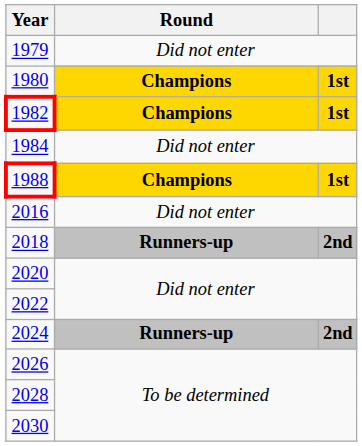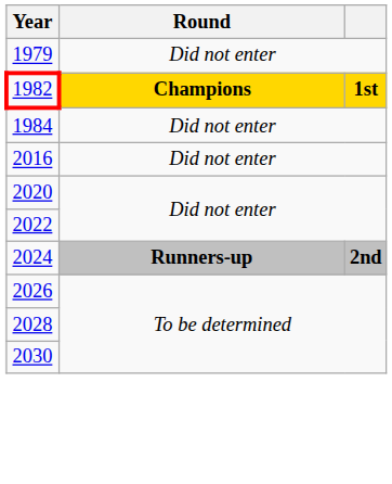 <table class="wikitable" style="text-align: center; font-size:90%">
 <tr>
 <th>Year</th>
 <th style="width:200px">Round</th>
 <th></th>
 </tr>
 <tr>
 <td><a href='#'>1979</a></td>
 <td colspan="2"><em>Did not enter</em></td>
 </tr>
 <tr>
-<td><a href='#'>1980</a></td>
-<td bgcolor=Gold><strong>Champions</strong></td>
-<td bgcolor=Gold><strong>1st</strong></td>
-</tr>
-<tr>
 <td style="border: 3px solid red"><a href='#'>1982</a></td>
 <td bgcolor=Gold><strong>Champions</strong></td>
 <td bgcolor=Gold><strong>1st</strong></td>
 </tr>
 <tr>
 <td><a href='#'>1984</a></td>
 <td colspan="2"><em>Did not enter</em></td>
 </tr>
 <tr>
-<td style="border: 3px solid red"><a href='#'>1988</a></td>
-<td bgcolor=Gold><strong>Champions</strong></td>
-<td bgcolor=Gold><strong>1st</strong></td>
-</tr>
-<tr>
 <td><a href='#'>2016</a></td>
 <td colspan="2"><em>Did not enter</em></td>
-</tr>
-<tr>
-<td><a href='#'>2018</a></td>
-<td bgcolor=Silver><strong>Runners-up</strong></td>
-<td bgcolor=Silver><strong>2nd</strong></td>
 </tr>
 <tr>
 <td><a href='#'>2020</a></td>
 <td colspan="2" rowspan="2"><em>Did not enter</em></td>
 </tr>
 <tr>
 <td><a href='#'>2022</a></td>
 </tr>
 <tr>
 <td><a href='#'>2024</a></td>
 <td bgcolor=Silver><strong>Runners-up</strong></td>
 <td bgcolor=Silver><strong>2nd</strong></td>
 </tr>
 <tr>
 <td><a href='#'>2026</a></td>
 <td colspan="2" rowspan="3"><em>To be determined</em></td>
 </tr>
 <tr>
 <td><a href='#'>2028</a></td>
 </tr>
 <tr>
 <td><a href='#'>2030</a></td>
 </tr>
 </table>
